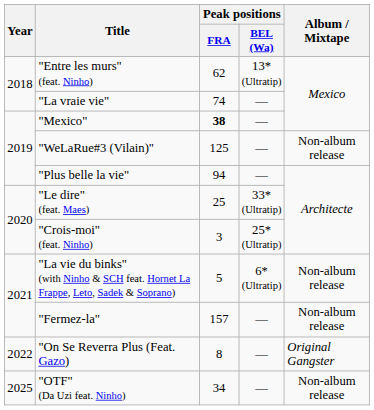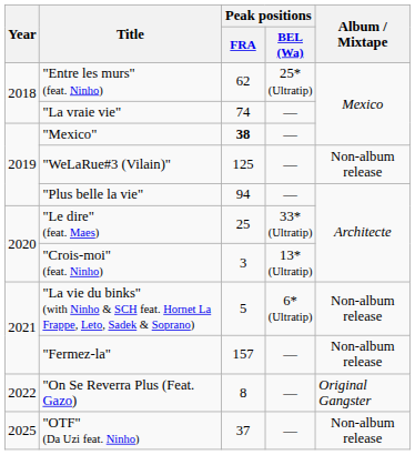 <table class="wikitable">
 <tr>
 <th align="center" rowspan="2" width="10">Year</th>
 <th align="center" rowspan="2" width="200">Title</th>
 <th align="center" colspan="2" width="20">Peak positions</th>
 <th align="center" rowspan="2" width="100">Album / Mixtape</th>
 </tr>
 <tr>
 <th scope="col" style="width:3em;font-size:90%;"><a href='#'>FRA</a><br></th>
 <th scope="col" style="width:3em;font-size:90%;"><a href='#'>BEL <br>(Wa)</a><br></th>
 </tr>
 <tr>
 <td style="text-align:center;" rowspan=2>2018</td>
 <td>"Entre les murs"<br><small>(feat. <a href='#'>Ninho</a>)</small></td>
 <td style="text-align:center;">62</td>
-<td style="text-align:center;">13*<br><small>(Ultratip)</small></td>
+<td style="text-align:center;">25*<br><small>(Ultratip)</small></td>
 <td style="text-align:center;" rowspan=3><em>Mexico</em></td>
 </tr>
 <tr>
 <td>"La vraie vie"</td>
 <td style="text-align:center;">74</td>
 <td style="text-align:center;">—</td>
 </tr>
 <tr>
 <td style="text-align:center;" rowspan=3>2019</td>
 <td>"Mexico"</td>
 <td style="text-align:center;"><strong>38</strong></td>
 <td style="text-align:center;">—</td>
 </tr>
 <tr>
 <td>"WeLaRue#3 (Vilain)"</td>
 <td style="text-align:center;">125</td>
 <td style="text-align:center;">—</td>
 <td style="text-align:center;">Non-album release</td>
 </tr>
 <tr>
 <td>"Plus belle la vie"</td>
 <td style="text-align:center;">94</td>
 <td style="text-align:center;">—</td>
 <td style="text-align:center;" rowspan=3><em>Architecte</em></td>
 </tr>
 <tr>
 <td style="text-align:center;" rowspan=2>2020</td>
 <td>"Le dire"<br><small>(feat. <a href='#'>Maes</a>)</small></td>
 <td style="text-align:center;">25</td>
 <td style="text-align:center;">33*<br><small>(Ultratip)</small></td>
 </tr>
 <tr>
 <td>"Crois-moi"<br><small>(feat. <a href='#'>Ninho</a>)</small></td>
 <td style="text-align:center;">3</td>
-<td style="text-align:center;">25*<br><small>(Ultratip)</small></td>
+<td style="text-align:center;">13*<br><small>(Ultratip)</small></td>
 </tr>
 <tr>
 <td style="text-align:center;" rowspan=2>2021</td>
 <td>"La vie du binks"<br><small>(with <a href='#'>Ninho</a> & <a href='#'>SCH</a> feat. <a href='#'>Hornet La Frappe</a>, <a href='#'>Leto</a>, <a href='#'>Sadek</a> & <a href='#'>Soprano</a>)</small></td>
 <td style="text-align:center;">5</td>
 <td style="text-align:center;">6*<br><small>(Ultratip)</small></td>
 <td style="text-align:center;">Non-album release</td>
 </tr>
 <tr>
 <td>"Fermez-la"</td>
 <td style="text-align:center;">157</td>
 <td style="text-align:center;">—</td>
 <td style="text-align:center;">Non-album release</td>
 </tr>
 <tr>
 <td style="text-align:center;">2022</td>
 <td>"On Se Reverra Plus (Feat. <a href='#'>Gazo</a>)</td>
 <td style="text-align:center;">8<br></td>
 <td style="text-align:center;">—</td>
 <td><em>Original Gangster</em></td>
 </tr>
 <tr>
 <td style="text-align:center;">2025</td>
 <td>"OTF"<br><small>(Da Uzi feat. <a href='#'>Ninho</a>)</small></td>
-<td style="text-align:center;">34<br></td>
+<td style="text-align:center;">37<br></td>
 <td style="text-align:center;">—</td>
 <td style="text-align:center;">Non-album release</td>
 </tr>
 </table>
